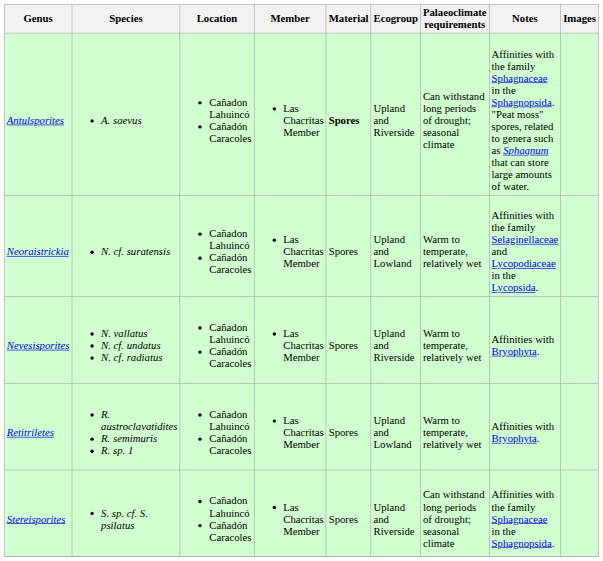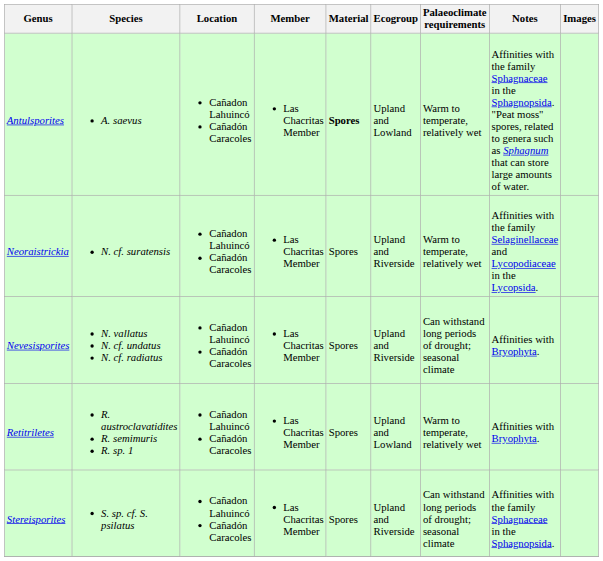 <table class="wikitable sortable">
 <tr>
 <th>Genus</th>
 <th>Species</th>
 <th>Location</th>
 <th>Member</th>
 <th>Material</th>
 <th>Ecogroup</th>
 <th>Palaeoclimate requirements</th>
 <th>Notes</th>
 <th>Images</th>
 </tr>
 <tr>
 <td style="background:#D1FFCF;"><br><em><a href='#'>Antulsporites</a></em></td>
 <td style="background:#D1FFCF;"><br><ul><li><em>A. saevus</em></li></ul></td>
 <td style="background:#D1FFCF;"><br><ul><li>Cañadon Lahuincó</li><li>Cañadón Caracoles</li></ul></td>
 <td style="background:#D1FFCF;"><br><ul><li>Las Chacritas Member</li></ul></td>
 <td style="background:#D1FFCF;"><strong><br>Spores</strong></td>
-<td style="background:#D1FFCF;"><br>Upland and Riverside</td>
-<td style="background:#D1FFCF;"><br>Can withstand long periods of drought; seasonal climate</td>
+<td style="background:#D1FFCF;"><br>Upland and Lowland</td>
+<td style="background:#D1FFCF;"><br>Warm to temperate, relatively wet</td>
 <td style="background:#D1FFCF;"><br>Affinities with the family <a href='#'>Sphagnaceae</a> in the <a href='#'>Sphagnopsida</a>. "Peat moss" spores, related to genera such as <em><a href='#'>Sphagnum</a></em> that can store large amounts of water.</td>
 <td style="background:#D1FFCF;"><br></td>
 </tr>
 <tr>
 <td style="background:#D1FFCF;"><br><em><a href='#'>Neoraistrickia</a></em></td>
 <td style="background:#D1FFCF;"><br><ul><li><em>N. cf. suratensis</em></li></ul></td>
 <td style="background:#D1FFCF;"><br><ul><li>Cañadon Lahuincó</li><li>Cañadón Caracoles</li></ul></td>
 <td style="background:#D1FFCF;"><br><ul><li>Las Chacritas Member</li></ul></td>
 <td style="background:#D1FFCF;"><br>Spores</td>
-<td style="background:#D1FFCF;"><br>Upland and Lowland</td>
+<td style="background:#D1FFCF;"><br>Upland and Riverside</td>
 <td style="background:#D1FFCF;"><br>Warm to temperate, relatively wet</td>
 <td style="background:#D1FFCF;"><br>Affinities with the family <a href='#'>Selaginellaceae</a> and <a href='#'>Lycopodiaceae</a> in the <a href='#'>Lycopsida</a>.</td>
 <td style="background:#D1FFCF;"></td>
 </tr>
 <tr>
 <td style="background:#D1FFCF;"><br><em><a href='#'>Nevesisporites</a></em></td>
 <td style="background:#D1FFCF;"><br><ul><li><em>N. vallatus</em></li><li><em>N. cf. undatus</em></li><li><em>N.  cf. radiatus</em></li></ul></td>
 <td style="background:#D1FFCF;"><br><ul><li>Cañadon Lahuincó</li><li>Cañadón Caracoles</li></ul></td>
 <td style="background:#D1FFCF;"><br><ul><li>Las Chacritas Member</li></ul></td>
 <td style="background:#D1FFCF;"><br>Spores</td>
 <td style="background:#D1FFCF;"><br>Upland and Riverside</td>
-<td style="background:#D1FFCF;"><br>Warm to temperate, relatively wet</td>
+<td style="background:#D1FFCF;"><br>Can withstand long periods of drought; seasonal climate</td>
 <td style="background:#D1FFCF;"><br>Affinities with <a href='#'>Bryophyta</a>.</td>
 <td style="background:#D1FFCF;"></td>
 </tr>
 <tr>
 <td style="background:#D1FFCF;"><br><em><a href='#'>Retitriletes</a></em></td>
 <td style="background:#D1FFCF;"><br><ul><li><em>R. austroclavatidites</em></li><li><em>R. semimuris</em></li><li><em>R. sp. 1</em></li></ul></td>
 <td style="background:#D1FFCF;"><br><ul><li>Cañadon Lahuincó</li><li>Cañadón Caracoles</li></ul></td>
 <td style="background:#D1FFCF;"><br><ul><li>Las Chacritas Member</li></ul></td>
 <td style="background:#D1FFCF;"><br>Spores</td>
 <td style="background:#D1FFCF;"><br>Upland and Lowland</td>
 <td style="background:#D1FFCF;"><br>Warm to temperate, relatively wet</td>
 <td style="background:#D1FFCF;"><br>Affinities with <a href='#'>Bryophyta</a>.</td>
 <td style="background:#D1FFCF;"></td>
 </tr>
 <tr>
 <td style="background:#D1FFCF;"><br><em><a href='#'>Stereisporites</a></em></td>
 <td style="background:#D1FFCF;"><br><ul><li><em>S. sp. cf. S. psilatus</em></li></ul></td>
 <td style="background:#D1FFCF;"><br><ul><li>Cañadon Lahuincó</li><li>Cañadón Caracoles</li></ul></td>
 <td style="background:#D1FFCF;"><br><ul><li>Las Chacritas Member</li></ul></td>
 <td style="background:#D1FFCF;"><br>Spores</td>
 <td style="background:#D1FFCF;"><br>Upland and Riverside</td>
 <td style="background:#D1FFCF;"><br>Can withstand long periods of drought; seasonal climate</td>
 <td style="background:#D1FFCF;"><br>Affinities with the family <a href='#'>Sphagnaceae</a> in the <a href='#'>Sphagnopsida</a>.</td>
 <td style="background:#D1FFCF;"></td>
 </tr>
 <tr>
 </tr>
 </table>
